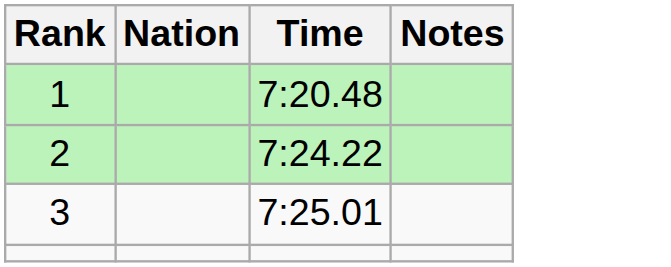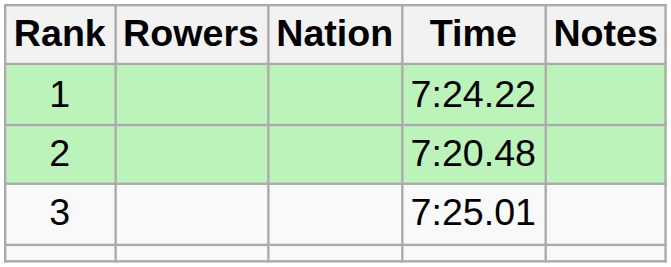 <table class="wikitable sortable" style=text-align:center>
 <tr>
 <th>Rank</th>
+<th>Rowers</th>
 <th>Nation</th>
 <th>Time</th>
 <th>Notes</th>
 </tr>
 <tr bgcolor=bbf3bb>
 <td>1</td>
 <td align=left></td>
-<td>7:20.48</td>
+<td align=left></td>
+<td>7:24.22</td>
 <td></td>
 </tr>
 <tr bgcolor=bbf3bb>
 <td>2</td>
 <td align=left></td>
-<td>7:24.22</td>
+<td align=left></td>
+<td>7:20.48</td>
 <td></td>
 </tr>
 <tr>
 <td>3</td>
+<td align=left></td>
 <td align=left></td>
 <td>7:25.01</td>
 <td></td>
 </tr>
 <tr>
 <td></td>
 <td align=left></td>
+<td align=left></td>
 <td></td>
 <td></td>
 </tr>
 </table>
